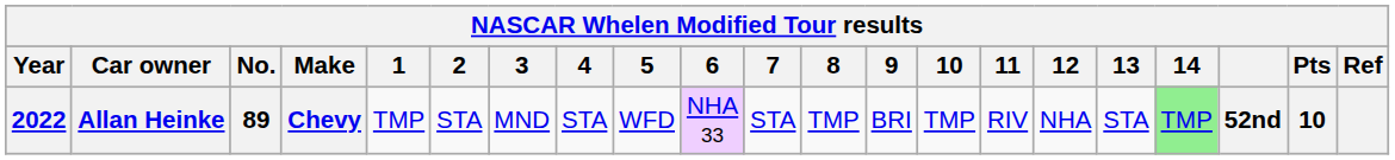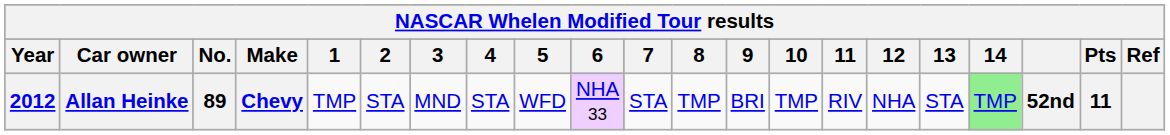 <table class="wikitable" style="text-align:center; font-size:75%">
 <tr>
 <th colspan=38><a href='#'>NASCAR Whelen Modified Tour</a> results</th>
 </tr>
 <tr>
 <th>Year</th>
 <th>Car owner</th>
 <th>No.</th>
 <th>Make</th>
 <th>1</th>
 <th>2</th>
 <th>3</th>
 <th>4</th>
 <th>5</th>
 <th>6</th>
 <th>7</th>
 <th>8</th>
 <th>9</th>
 <th>10</th>
 <th>11</th>
 <th>12</th>
 <th>13</th>
 <th>14</th>
 <th></th>
 <th>Pts</th>
 <th>Ref</th>
 </tr>
 <tr>
-<th><a href='#'>2022</a></th>
+<th><a href='#'>2012</a></th>
 <th><a href='#'>Allan Heinke</a></th>
 <th>89</th>
 <th><a href='#'>Chevy</a></th>
 <td><a href='#'>TMP</a></td>
 <td><a href='#'>STA</a></td>
 <td><a href='#'>MND</a></td>
 <td><a href='#'>STA</a></td>
 <td><a href='#'>WFD</a></td>
 <td style="background:#EFCFFF;"><a href='#'>NHA</a><br><small>33</small></td>
 <td><a href='#'>STA</a></td>
 <td><a href='#'>TMP</a></td>
 <td><a href='#'>BRI</a></td>
 <td><a href='#'>TMP</a></td>
 <td><a href='#'>RIV</a></td>
 <td><a href='#'>NHA</a></td>
 <td><a href='#'>STA</a></td>
 <td style="background: lightgreen;"><a href='#'>TMP</a></td>
 <th>52nd</th>
-<th>10</th>
+<th>11</th>
 <th></th>
 </tr>
 </table>
